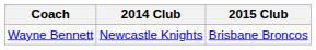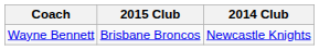 <table class="wikitable sortable">
 <tr>
 <th>Coach</th>
+<th>2015 Club</th>
 <th>2014 Club</th>
-<th>2015 Club</th>
 </tr>
 <tr>
 <td><a href='#'>Wayne Bennett</a></td>
+<td> <a href='#'>Brisbane Broncos</a></td>
 <td> <a href='#'>Newcastle Knights</a></td>
-<td> <a href='#'>Brisbane Broncos</a></td>
 </tr>
 </table>
